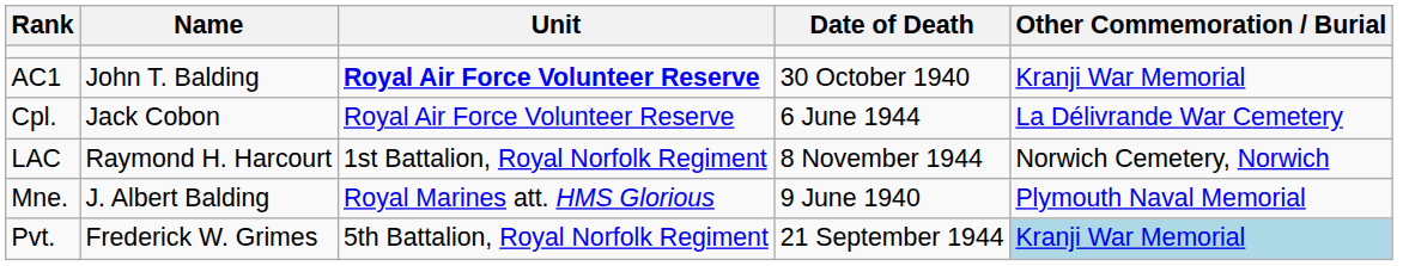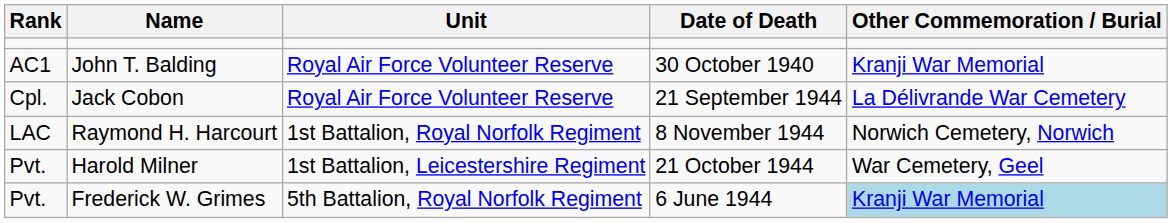 <table class="wikitable">
 <tr>
 <th>Rank</th>
 <th>Name</th>
 <th>Unit</th>
 <th>Date of Death</th>
 <th>Other Commemoration / Burial</th>
 </tr>
 <tr>
 <td></td>
 <td></td>
 <td></td>
 <td></td>
 <td></td>
 </tr>
 <tr>
 <td>AC1</td>
 <td>John T. Balding</td>
-<td><strong><a href='#'>Royal Air Force Volunteer Reserve</a></strong></td>
+<td><a href='#'>Royal Air Force Volunteer Reserve</a></td>
 <td>30 October 1940</td>
 <td><a href='#'>Kranji War Memorial</a></td>
 </tr>
 <tr>
 <td>Cpl.</td>
 <td>Jack Cobon</td>
 <td><a href='#'>Royal Air Force Volunteer Reserve</a></td>
-<td>6 June 1944</td>
+<td>21 September 1944</td>
 <td><a href='#'>La Délivrande War Cemetery</a></td>
 </tr>
 <tr>
 <td>LAC</td>
 <td>Raymond H. Harcourt</td>
 <td>1st Battalion, <a href='#'>Royal Norfolk Regiment</a></td>
 <td>8 November 1944</td>
 <td>Norwich Cemetery, <a href='#'>Norwich</a></td>
 </tr>
 <tr>
-<td>Mne.</td>
-<td>J. Albert Balding</td>
-<td><a href='#'>Royal Marines</a> att. <em><a href='#'>HMS Glorious</a></em></td>
-<td>9 June 1940</td>
-<td><a href='#'>Plymouth Naval Memorial</a></td>
+<td>Pvt.</td>
+<td>Harold Milner</td>
+<td>1st Battalion, <a href='#'>Leicestershire Regiment</a></td>
+<td>21 October 1944</td>
+<td>War Cemetery, <a href='#'>Geel</a></td>
 </tr>
 <tr>
 <td>Pvt.</td>
 <td>Frederick W. Grimes</td>
 <td>5th Battalion, <a href='#'>Royal Norfolk Regiment</a></td>
-<td>21 September 1944</td>
+<td>6 June 1944</td>
 <td style="background: lightblue;"><a href='#'>Kranji War Memorial</a></td>
 </tr>
 </table>
